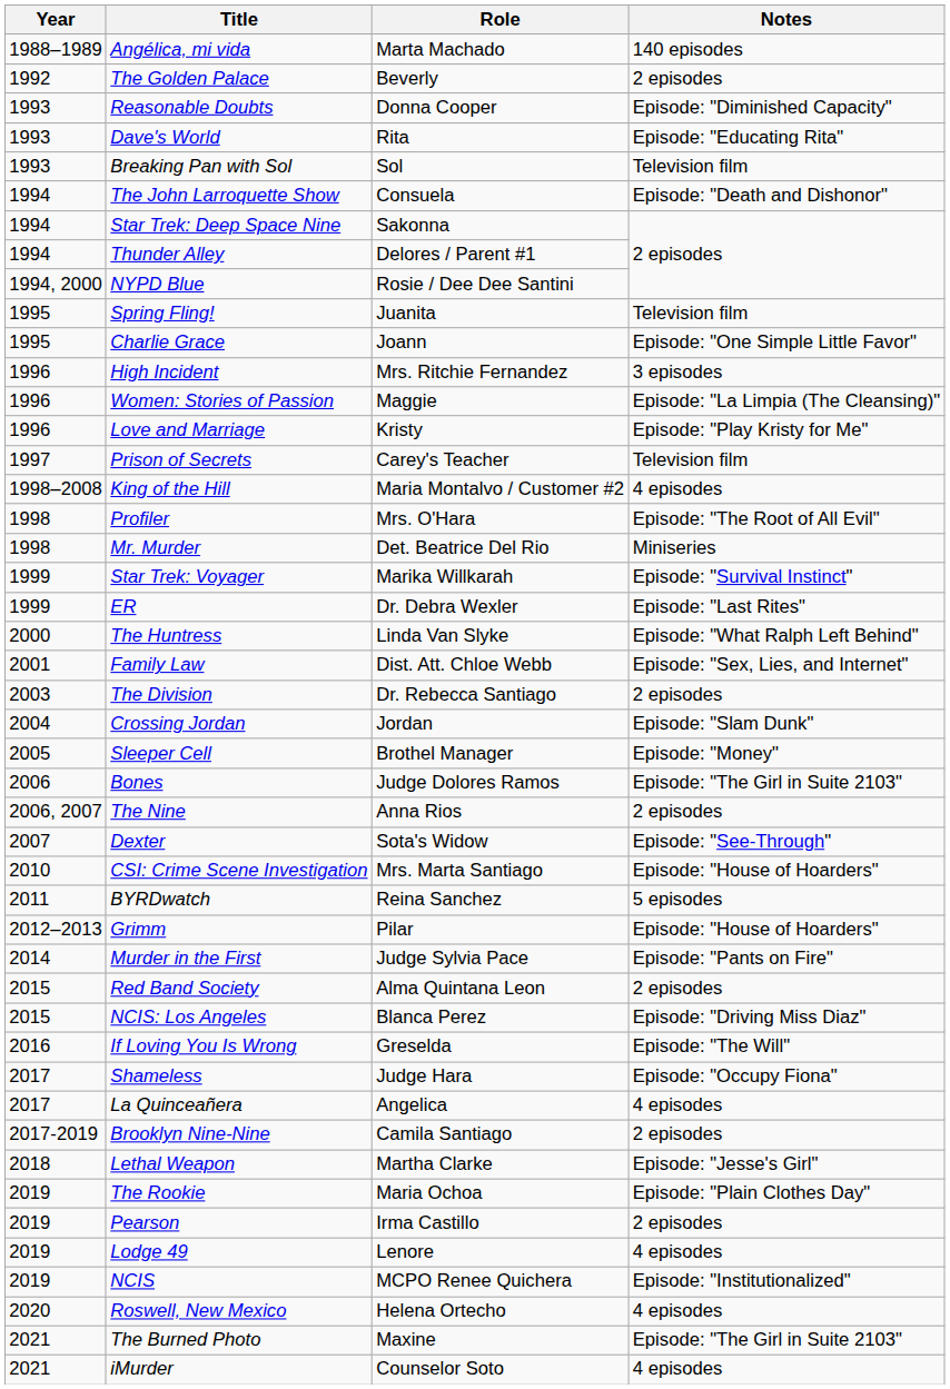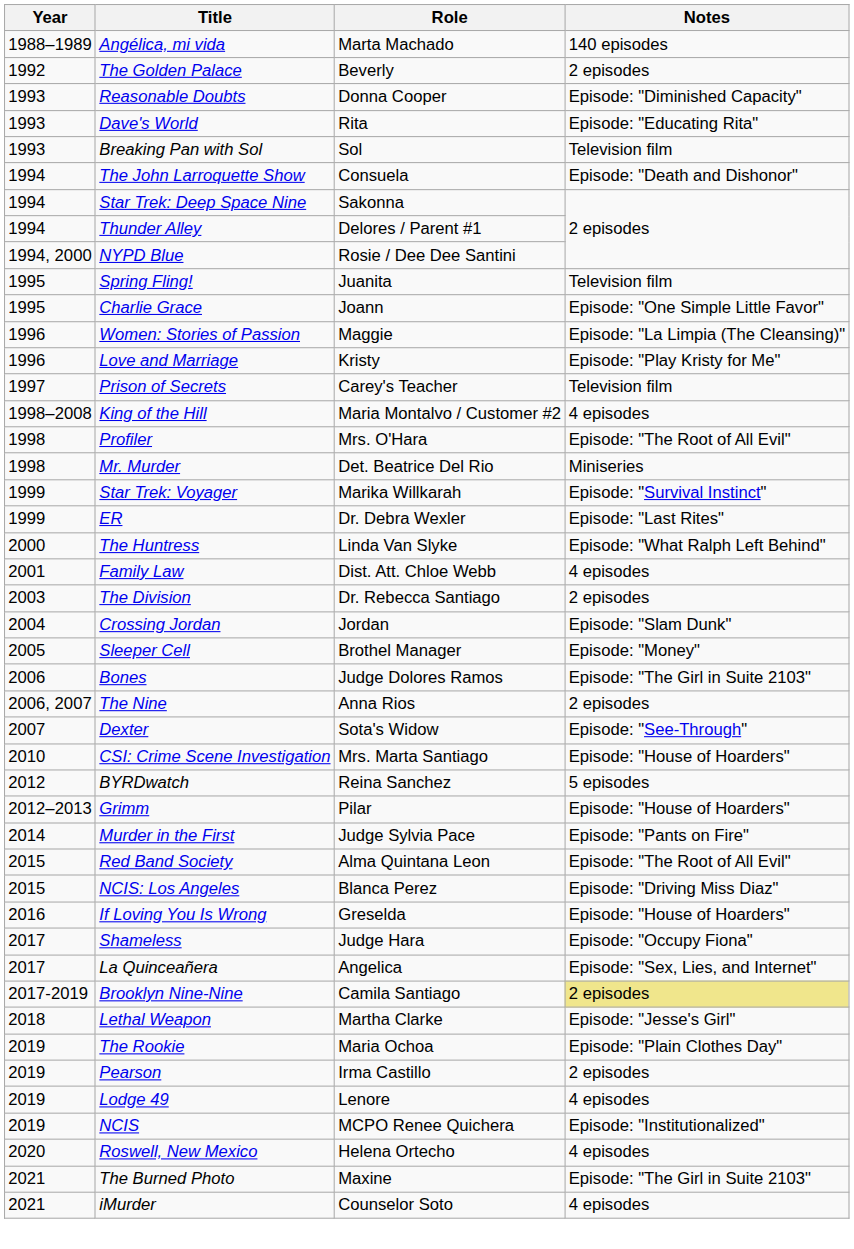 <table class="wikitable sortable">
 <tr>
 <th>Year</th>
 <th>Title</th>
 <th>Role</th>
 <th>Notes</th>
 </tr>
 <tr>
 <td>1988–1989</td>
 <td><em><a href='#'>Angélica, mi vida</a></em></td>
 <td>Marta Machado</td>
 <td>140 episodes</td>
 </tr>
 <tr>
 <td>1992</td>
 <td><em><a href='#'>The Golden Palace</a></em></td>
 <td>Beverly</td>
 <td>2 episodes</td>
 </tr>
 <tr>
 <td>1993</td>
 <td><em><a href='#'>Reasonable Doubts</a></em></td>
 <td>Donna Cooper</td>
 <td>Episode: "Diminished Capacity"</td>
 </tr>
 <tr>
 <td>1993</td>
 <td><em><a href='#'>Dave's World</a></em></td>
 <td>Rita</td>
 <td>Episode: "Educating Rita"</td>
 </tr>
 <tr>
 <td>1993</td>
 <td><em>Breaking Pan with Sol</em></td>
 <td>Sol</td>
 <td>Television film</td>
 </tr>
 <tr>
 <td>1994</td>
 <td><em><a href='#'>The John Larroquette Show</a></em></td>
 <td>Consuela</td>
 <td>Episode: "Death and Dishonor"</td>
 </tr>
 <tr>
 <td>1994</td>
 <td><em><a href='#'>Star Trek: Deep Space Nine</a></em></td>
 <td>Sakonna</td>
 <td rowspan="3">2 episodes</td>
 </tr>
 <tr>
 <td>1994</td>
 <td><a href='#'><em>Thunder Alley</em></a></td>
 <td>Delores / Parent #1</td>
 </tr>
 <tr>
 <td>1994, 2000</td>
 <td><em><a href='#'>NYPD Blue</a></em></td>
 <td>Rosie / Dee Dee Santini</td>
 </tr>
 <tr>
 <td>1995</td>
 <td><em><a href='#'>Spring Fling!</a></em></td>
 <td>Juanita</td>
 <td>Television film</td>
 </tr>
 <tr>
 <td>1995</td>
 <td><a href='#'><em>Charlie Grace</em></a></td>
 <td>Joann</td>
 <td>Episode: "One Simple Little Favor"</td>
 </tr>
 <tr>
 <td>1996</td>
-<td><em><a href='#'>High Incident</a></em></td>
-<td>Mrs. Ritchie Fernandez</td>
-<td>3 episodes</td>
-</tr>
-<tr>
-<td>1996</td>
 <td><em><a href='#'>Women: Stories of Passion</a></em></td>
 <td>Maggie</td>
 <td>Episode: "La Limpia (The Cleansing)"</td>
 </tr>
 <tr>
 <td>1996</td>
 <td><a href='#'><em>Love and Marriage</em></a></td>
 <td>Kristy</td>
 <td>Episode: "Play Kristy for Me"</td>
 </tr>
 <tr>
 <td>1997</td>
 <td><em><a href='#'>Prison of Secrets</a></em></td>
 <td>Carey's Teacher</td>
 <td>Television film</td>
 </tr>
 <tr>
 <td>1998–2008</td>
 <td><em><a href='#'>King of the Hill</a></em></td>
 <td>Maria Montalvo / Customer #2</td>
 <td>4 episodes</td>
 </tr>
 <tr>
 <td>1998</td>
 <td><a href='#'><em>Profiler</em></a></td>
 <td>Mrs. O'Hara</td>
 <td>Episode: "The Root of All Evil"</td>
 </tr>
 <tr>
 <td>1998</td>
 <td><a href='#'><em>Mr. Murder</em></a></td>
 <td>Det. Beatrice Del Rio</td>
 <td>Miniseries</td>
 </tr>
 <tr>
 <td>1999</td>
 <td><em><a href='#'>Star Trek: Voyager</a></em></td>
 <td>Marika Willkarah</td>
 <td>Episode: "<a href='#'>Survival Instinct</a>"</td>
 </tr>
 <tr>
 <td>1999</td>
 <td><a href='#'><em>ER</em></a></td>
 <td>Dr. Debra Wexler</td>
 <td>Episode: "Last Rites"</td>
 </tr>
 <tr>
 <td>2000</td>
 <td><a href='#'><em>The Huntress</em></a></td>
 <td>Linda Van Slyke</td>
 <td>Episode: "What Ralph Left Behind"</td>
 </tr>
 <tr>
 <td>2001</td>
 <td><a href='#'><em>Family Law</em></a></td>
 <td>Dist. Att. Chloe Webb</td>
-<td>Episode: "Sex, Lies, and Internet"</td>
+<td>4 episodes</td>
 </tr>
 <tr>
 <td>2003</td>
 <td><em><a href='#'>The Division</a></em></td>
 <td>Dr. Rebecca Santiago</td>
 <td>2 episodes</td>
 </tr>
 <tr>
 <td>2004</td>
 <td><em><a href='#'>Crossing Jordan</a></em></td>
 <td>Jordan</td>
 <td>Episode: "Slam Dunk"</td>
 </tr>
 <tr>
 <td>2005</td>
 <td><a href='#'><em>Sleeper Cell</em></a></td>
 <td>Brothel Manager</td>
 <td>Episode: "Money"</td>
 </tr>
 <tr>
 <td>2006</td>
 <td><a href='#'><em>Bones</em></a></td>
 <td>Judge Dolores Ramos</td>
 <td>Episode: "The Girl in Suite 2103"</td>
 </tr>
 <tr>
 <td>2006, 2007</td>
 <td><a href='#'><em>The Nine</em></a></td>
 <td>Anna Rios</td>
 <td>2 episodes</td>
 </tr>
 <tr>
 <td>2007</td>
 <td><a href='#'><em>Dexter</em></a></td>
 <td>Sota's Widow</td>
 <td>Episode: "<a href='#'>See-Through</a>"</td>
 </tr>
 <tr>
 <td>2010</td>
 <td><em><a href='#'>CSI: Crime Scene Investigation</a></em></td>
 <td>Mrs. Marta Santiago</td>
 <td>Episode: "House of Hoarders"</td>
 </tr>
 <tr>
-<td>2011</td>
+<td>2012</td>
 <td><em>BYRDwatch</em></td>
 <td>Reina Sanchez</td>
 <td>5 episodes</td>
 </tr>
 <tr>
 <td>2012–2013</td>
 <td><a href='#'><em>Grimm</em></a></td>
 <td>Pilar</td>
 <td>Episode: "House of Hoarders"</td>
 </tr>
 <tr>
 <td>2014</td>
 <td><a href='#'><em>Murder in the First</em></a></td>
 <td>Judge Sylvia Pace</td>
 <td>Episode: "Pants on Fire"</td>
 </tr>
 <tr>
 <td>2015</td>
 <td><em><a href='#'>Red Band Society</a></em></td>
 <td>Alma Quintana Leon</td>
-<td>2 episodes</td>
+<td>Episode: "The Root of All Evil"</td>
 </tr>
 <tr>
 <td>2015</td>
 <td><em><a href='#'>NCIS: Los Angeles</a></em></td>
 <td>Blanca Perez</td>
 <td>Episode: "Driving Miss Diaz"</td>
 </tr>
 <tr>
 <td>2016</td>
 <td><em><a href='#'>If Loving You Is Wrong</a></em></td>
 <td>Greselda</td>
-<td>Episode: "The Will"</td>
+<td>Episode: "House of Hoarders"</td>
 </tr>
 <tr>
 <td>2017</td>
 <td><a href='#'><em>Shameless</em></a></td>
 <td>Judge Hara</td>
 <td>Episode: "Occupy Fiona"</td>
 </tr>
 <tr>
 <td>2017</td>
 <td><em>La Quinceañera</em></td>
 <td>Angelica</td>
-<td>4 episodes</td>
+<td>Episode: "Sex, Lies, and Internet"</td>
 </tr>
 <tr>
 <td>2017-2019</td>
 <td><em><a href='#'>Brooklyn Nine-Nine</a></em></td>
 <td>Camila Santiago</td>
-<td>2 episodes</td>
+<td style="background: khaki;">2 episodes</td>
 </tr>
 <tr>
 <td>2018</td>
 <td><a href='#'><em>Lethal Weapon</em></a></td>
 <td>Martha Clarke</td>
 <td>Episode: "Jesse's Girl"</td>
 </tr>
 <tr>
 <td>2019</td>
 <td><a href='#'><em>The Rookie</em></a></td>
 <td>Maria Ochoa</td>
 <td>Episode: "Plain Clothes Day"</td>
 </tr>
 <tr>
 <td>2019</td>
 <td><a href='#'><em>Pearson</em></a></td>
 <td>Irma Castillo</td>
 <td>2 episodes</td>
 </tr>
 <tr>
 <td>2019</td>
 <td><em><a href='#'>Lodge 49</a></em></td>
 <td>Lenore</td>
 <td>4 episodes</td>
 </tr>
 <tr>
 <td>2019</td>
 <td><a href='#'><em>NCIS</em></a></td>
 <td>MCPO Renee Quichera</td>
 <td>Episode: "Institutionalized"</td>
 </tr>
 <tr>
 <td>2020</td>
 <td><a href='#'><em>Roswell, New Mexico</em></a></td>
 <td>Helena Ortecho</td>
 <td>4 episodes</td>
 </tr>
 <tr>
 <td>2021</td>
 <td><em>The Burned Photo</em></td>
 <td>Maxine</td>
 <td>Episode: "The Girl in Suite 2103"</td>
 </tr>
 <tr>
 <td>2021</td>
 <td><em>iMurder</em></td>
 <td>Counselor Soto</td>
 <td>4 episodes</td>
 </tr>
 </table>
